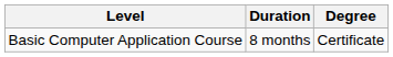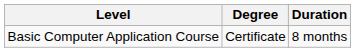 <table class="wikitable">
 <tr>
 <th>Level</th>
+<th>Degree</th>
 <th>Duration</th>
-<th>Degree</th>
 </tr>
 <tr>
 <td>Basic Computer Application Course</td>
+<td>Certificate</td>
 <td>8 months</td>
-<td>Certificate</td>
 </tr>
 </table>
